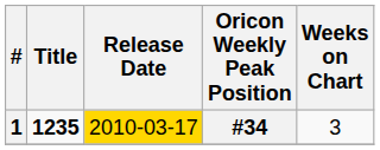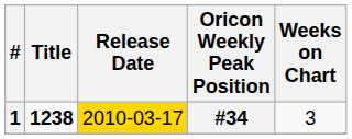 <table class="wikitable">
 <tr>
 <th>#</th>
 <th>Title</th>
 <th>Release<br> Date</th>
 <th>Oricon<br> Weekly<br>Peak<br> Position</th>
 <th>Weeks<br> on<br>Chart</th>
 </tr>
 <tr>
 <th>1</th>
-<td><strong>1235</strong><br></td>
+<td><strong>1238</strong><br></td>
 <td style="background: gold;">2010-03-17</td>
 <th>#34</th>
 <td align="center">3</td>
 </tr>
 <tr>
 </tr>
 </table>
